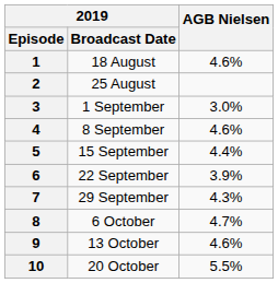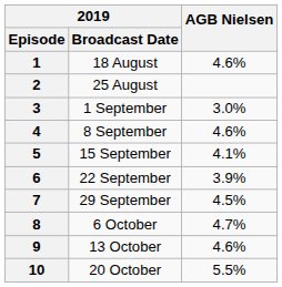 <table class=wikitable style=text-align:center>
 <tr>
 <th colspan=2>2019</th>
 <th rowspan=2>AGB Nielsen<br><br></th>
 </tr>
 <tr>
 <th>Episode</th>
 <th>Broadcast Date</th>
 </tr>
 <tr>
 <th>1</th>
 <td>18 August</td>
 <td>4.6%</td>
 </tr>
 <tr>
 <th>2</th>
 <td>25 August</td>
 <td></td>
 </tr>
 <tr>
 <th>3</th>
 <td>1 September</td>
 <td>3.0%</td>
 </tr>
 <tr>
 <th>4</th>
 <td>8 September</td>
 <td>4.6%</td>
 </tr>
 <tr>
 <th>5</th>
 <td>15 September</td>
-<td>4.4%</td>
+<td>4.1%</td>
 </tr>
 <tr>
 <th>6</th>
 <td>22 September</td>
 <td>3.9%</td>
 </tr>
 <tr>
 <th>7</th>
 <td>29 September</td>
-<td>4.3%</td>
+<td>4.5%</td>
 </tr>
 <tr>
 <th>8</th>
 <td>6 October</td>
 <td>4.7%</td>
 </tr>
 <tr>
 <th>9</th>
 <td>13 October</td>
 <td>4.6%</td>
 </tr>
 <tr>
 <th>10</th>
 <td>20 October</td>
 <td>5.5%</td>
 </tr>
 </table>
